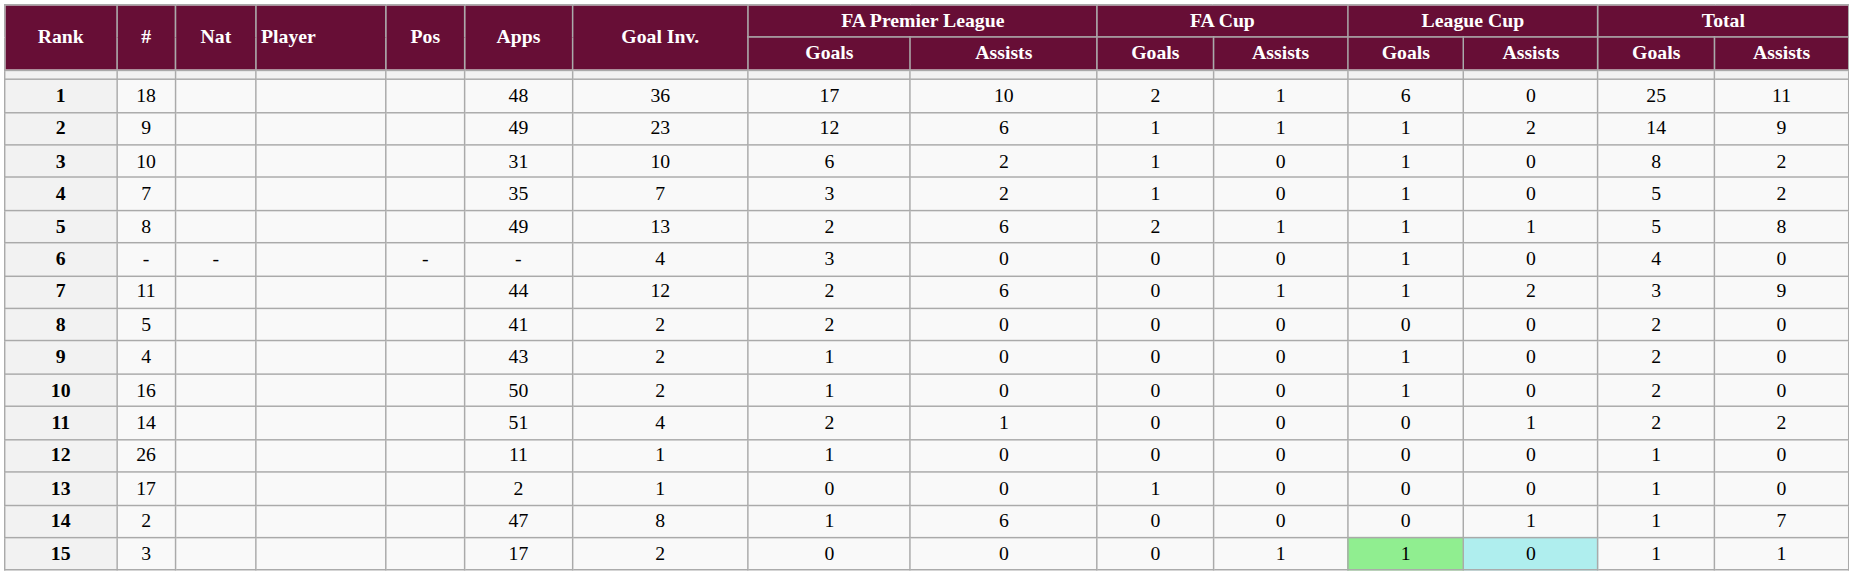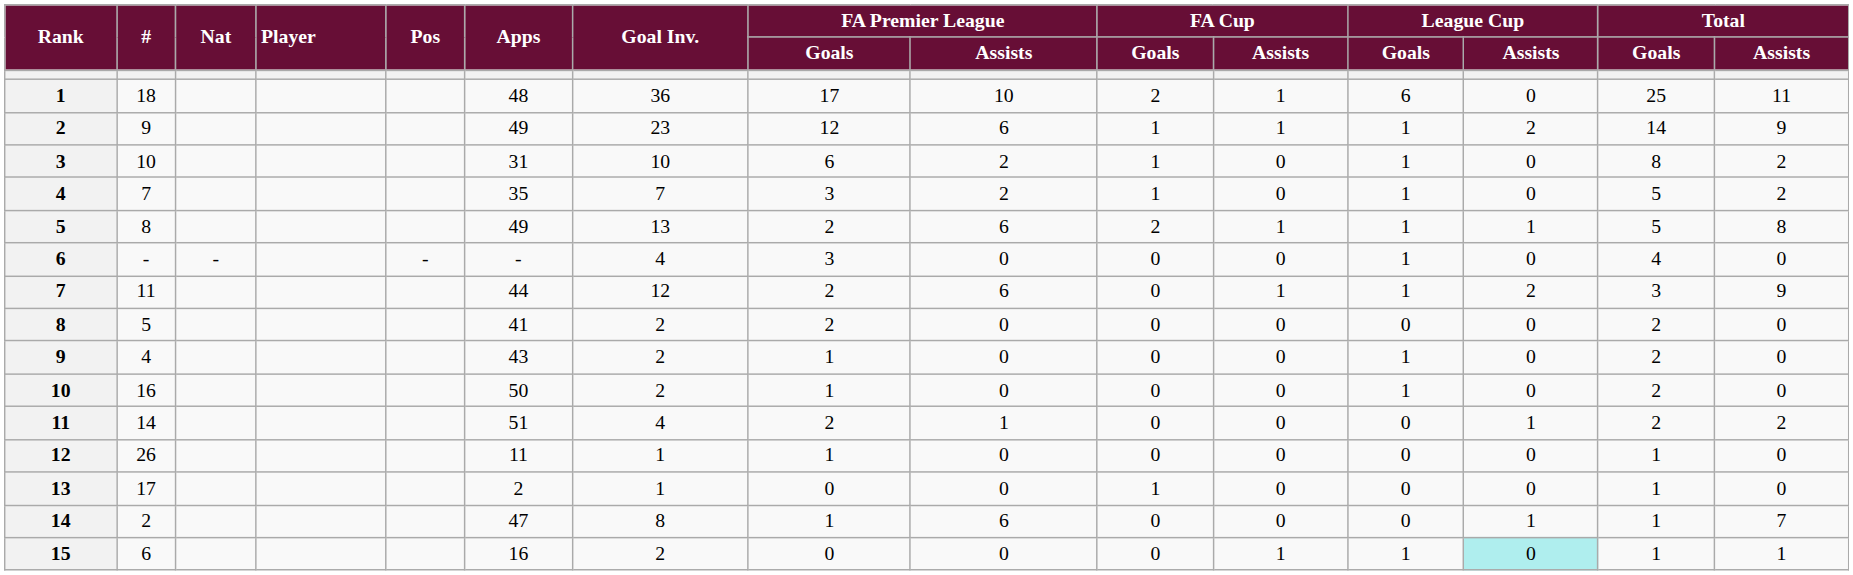 <table class="wikitable sortable" style="text-align:center; font-size:84.5%; width:100%;">
 <tr>
 <th rowspan="2"; style="background:#670E36; color:#FFFFFF; text-align:center;">Rank</th>
 <th rowspan="2"; style="background:#670E36; color:#FFFFFF; text-align:center;">#</th>
 <th rowspan="2"; style="background:#670E36; color:#FFFFFF; text-align:center;">Nat</th>
 <th rowspan="2"; style="background:#670E36; color:#FFFFFF; text-align:left;">Player</th>
 <th rowspan="2"; style="background:#670E36; color:#FFFFFF; text-align:center;">Pos</th>
 <th rowspan="2"; style="background:#670E36; color:#FFFFFF; text-align:center;">Apps</th>
 <th rowspan="2"; style="background:#670E36; color:#FFFFFF; text-align:center;">Goal Inv.</th>
 <th colspan="2"; style="background:#670E36; color:#FFFFFF; text-align:center;">FA Premier League</th>
 <th colspan="2"; style="background:#670E36; color:#FFFFFF; text-align:center;">FA Cup</th>
 <th colspan="2"; style="background:#670E36; color:#FFFFFF; text-align:center;">League Cup</th>
 <th colspan="2"; style="background:#670E36; color:#FFFFFF; text-align:center;">Total</th>
 </tr>
 <tr>
 <th style="background:#670E36; color:#FFFFFF; text-align:center;">Goals</th>
 <th style="background:#670E36; color:#FFFFFF; text-align:center;">Assists</th>
 <th style="background:#670E36; color:#FFFFFF; text-align:center;">Goals</th>
 <th style="background:#670E36; color:#FFFFFF; text-align:center;">Assists</th>
 <th style="background:#670E36; color:#FFFFFF; text-align:center;">Goals</th>
 <th style="background:#670E36; color:#FFFFFF; text-align:center;">Assists</th>
 <th style="background:#670E36; color:#FFFFFF; text-align:center;">Goals</th>
 <th style="background:#670E36; color:#FFFFFF; text-align:center;">Assists</th>
 </tr>
 <tr>
 <th></th>
 <th></th>
 <th></th>
 <th></th>
 <th></th>
 <th></th>
 <th></th>
 <th></th>
 <th></th>
 <th></th>
 <th></th>
 <th></th>
 <th></th>
 <th></th>
 <th></th>
 </tr>
 <tr>
 <th>1</th>
 <td>18</td>
 <td></td>
 <td style="text-align:left;"></td>
 <td></td>
 <td>48</td>
 <td>36</td>
 <td>17</td>
 <td>10</td>
 <td>2</td>
 <td>1</td>
 <td>6</td>
 <td>0</td>
 <td>25</td>
 <td>11</td>
 </tr>
 <tr>
 <th>2</th>
 <td>9</td>
 <td></td>
 <td style="text-align:left;"></td>
 <td></td>
 <td>49</td>
 <td>23</td>
 <td>12</td>
 <td>6</td>
 <td>1</td>
 <td>1</td>
 <td>1</td>
 <td>2</td>
 <td>14</td>
 <td>9</td>
 </tr>
 <tr>
 <th>3</th>
 <td>10</td>
 <td></td>
 <td style="text-align:left;"></td>
 <td></td>
 <td>31</td>
 <td>10</td>
 <td>6</td>
 <td>2</td>
 <td>1</td>
 <td>0</td>
 <td>1</td>
 <td>0</td>
 <td>8</td>
 <td>2</td>
 </tr>
 <tr>
 <th>4</th>
 <td>7</td>
 <td></td>
 <td style="text-align:left;"></td>
 <td></td>
 <td>35</td>
 <td>7</td>
 <td>3</td>
 <td>2</td>
 <td>1</td>
 <td>0</td>
 <td>1</td>
 <td>0</td>
 <td>5</td>
 <td>2</td>
 </tr>
 <tr>
 <th>5</th>
 <td>8</td>
 <td></td>
 <td style="text-align:left;"></td>
 <td></td>
 <td>49</td>
 <td>13</td>
 <td>2</td>
 <td>6</td>
 <td>2</td>
 <td>1</td>
 <td>1</td>
 <td>1</td>
 <td>5</td>
 <td>8</td>
 </tr>
 <tr>
 <th>6</th>
 <td>-</td>
 <td>-</td>
 <td style="text-align:left;"></td>
 <td>-</td>
 <td>-</td>
 <td>4</td>
 <td>3</td>
 <td>0</td>
 <td>0</td>
 <td>0</td>
 <td>1</td>
 <td>0</td>
 <td>4</td>
 <td>0</td>
 </tr>
 <tr>
 <th>7</th>
 <td>11</td>
 <td></td>
 <td style="text-align:left;"></td>
 <td></td>
 <td>44</td>
 <td>12</td>
 <td>2</td>
 <td>6</td>
 <td>0</td>
 <td>1</td>
 <td>1</td>
 <td>2</td>
 <td>3</td>
 <td>9</td>
 </tr>
 <tr>
 <th>8</th>
 <td>5</td>
 <td></td>
 <td style="text-align:left;"></td>
 <td></td>
 <td>41</td>
 <td>2</td>
 <td>2</td>
 <td>0</td>
 <td>0</td>
 <td>0</td>
 <td>0</td>
 <td>0</td>
 <td>2</td>
 <td>0</td>
 </tr>
 <tr>
 <th>9</th>
 <td>4</td>
 <td></td>
 <td style="text-align:left;"></td>
 <td></td>
 <td>43</td>
 <td>2</td>
 <td>1</td>
 <td>0</td>
 <td>0</td>
 <td>0</td>
 <td>1</td>
 <td>0</td>
 <td>2</td>
 <td>0</td>
 </tr>
 <tr>
 <th>10</th>
 <td>16</td>
 <td></td>
 <td style="text-align:left;"></td>
 <td></td>
 <td>50</td>
 <td>2</td>
 <td>1</td>
 <td>0</td>
 <td>0</td>
 <td>0</td>
 <td>1</td>
 <td>0</td>
 <td>2</td>
 <td>0</td>
 </tr>
 <tr>
 <th>11</th>
 <td>14</td>
 <td></td>
 <td style="text-align:left;"></td>
 <td></td>
 <td>51</td>
 <td>4</td>
 <td>2</td>
 <td>1</td>
 <td>0</td>
 <td>0</td>
 <td>0</td>
 <td>1</td>
 <td>2</td>
 <td>2</td>
 </tr>
 <tr>
 <th>12</th>
 <td>26</td>
 <td></td>
 <td style="text-align:left;"></td>
 <td></td>
 <td>11</td>
 <td>1</td>
 <td>1</td>
 <td>0</td>
 <td>0</td>
 <td>0</td>
 <td>0</td>
 <td>0</td>
 <td>1</td>
 <td>0</td>
 </tr>
 <tr>
 <th>13</th>
 <td>17</td>
 <td></td>
 <td style="text-align:left;"></td>
 <td></td>
 <td>2</td>
 <td>1</td>
 <td>0</td>
 <td>0</td>
 <td>1</td>
 <td>0</td>
 <td>0</td>
 <td>0</td>
 <td>1</td>
 <td>0</td>
 </tr>
 <tr>
 <th>14</th>
 <td>2</td>
 <td></td>
 <td style="text-align:left;"></td>
 <td></td>
 <td>47</td>
 <td>8</td>
 <td>1</td>
 <td>6</td>
 <td>0</td>
 <td>0</td>
 <td>0</td>
 <td>1</td>
 <td>1</td>
 <td>7</td>
 </tr>
 <tr>
 <th>15</th>
-<td>3</td>
+<td>6</td>
 <td></td>
 <td style="text-align:left;"></td>
 <td></td>
-<td>17</td>
+<td>16</td>
 <td>2</td>
 <td>0</td>
 <td>0</td>
 <td>0</td>
 <td>1</td>
-<td style="background: lightgreen;">1</td>
+<td>1</td>
 <td style="background: paleturquoise;">0</td>
 <td>1</td>
 <td>1</td>
 </tr>
 </table>
